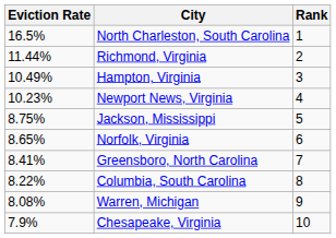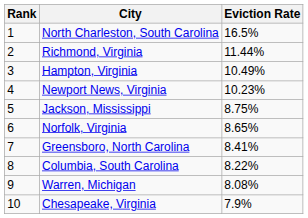 <table class="wikitable">
 <tr>
+<th>Rank</th>
+<th>City</th>
 <th>Eviction Rate</th>
-<th>City</th>
-<th>Rank</th>
 </tr>
 <tr>
+<td>1</td>
+<td><a href='#'>North Charleston, South Carolina</a></td>
 <td>16.5%</td>
-<td><a href='#'>North Charleston, South Carolina</a></td>
-<td>1</td>
 </tr>
 <tr>
+<td>2</td>
+<td><a href='#'>Richmond, Virginia</a></td>
 <td>11.44%</td>
-<td><a href='#'>Richmond, Virginia</a></td>
-<td>2</td>
 </tr>
 <tr>
+<td>3</td>
+<td><a href='#'>Hampton, Virginia</a></td>
 <td>10.49%</td>
-<td><a href='#'>Hampton, Virginia</a></td>
-<td>3</td>
 </tr>
 <tr>
+<td>4</td>
+<td><a href='#'>Newport News, Virginia</a></td>
 <td>10.23%</td>
-<td><a href='#'>Newport News, Virginia</a></td>
-<td>4</td>
 </tr>
 <tr>
+<td>5</td>
+<td><a href='#'>Jackson, Mississippi</a></td>
 <td>8.75%</td>
-<td><a href='#'>Jackson, Mississippi</a></td>
-<td>5</td>
 </tr>
 <tr>
+<td>6</td>
+<td><a href='#'>Norfolk, Virginia</a></td>
 <td>8.65%</td>
-<td><a href='#'>Norfolk, Virginia</a></td>
-<td>6</td>
 </tr>
 <tr>
+<td>7</td>
+<td><a href='#'>Greensboro, North Carolina</a></td>
 <td>8.41%</td>
-<td><a href='#'>Greensboro, North Carolina</a></td>
-<td>7</td>
 </tr>
 <tr>
+<td>8</td>
+<td><a href='#'>Columbia, South Carolina</a></td>
 <td>8.22%</td>
-<td><a href='#'>Columbia, South Carolina</a></td>
-<td>8</td>
 </tr>
 <tr>
+<td>9</td>
+<td><a href='#'>Warren, Michigan</a></td>
 <td>8.08%</td>
-<td><a href='#'>Warren, Michigan</a></td>
-<td>9</td>
 </tr>
 <tr>
+<td>10</td>
+<td><a href='#'>Chesapeake, Virginia</a></td>
 <td>7.9%</td>
-<td><a href='#'>Chesapeake, Virginia</a></td>
-<td>10</td>
 </tr>
 </table>
